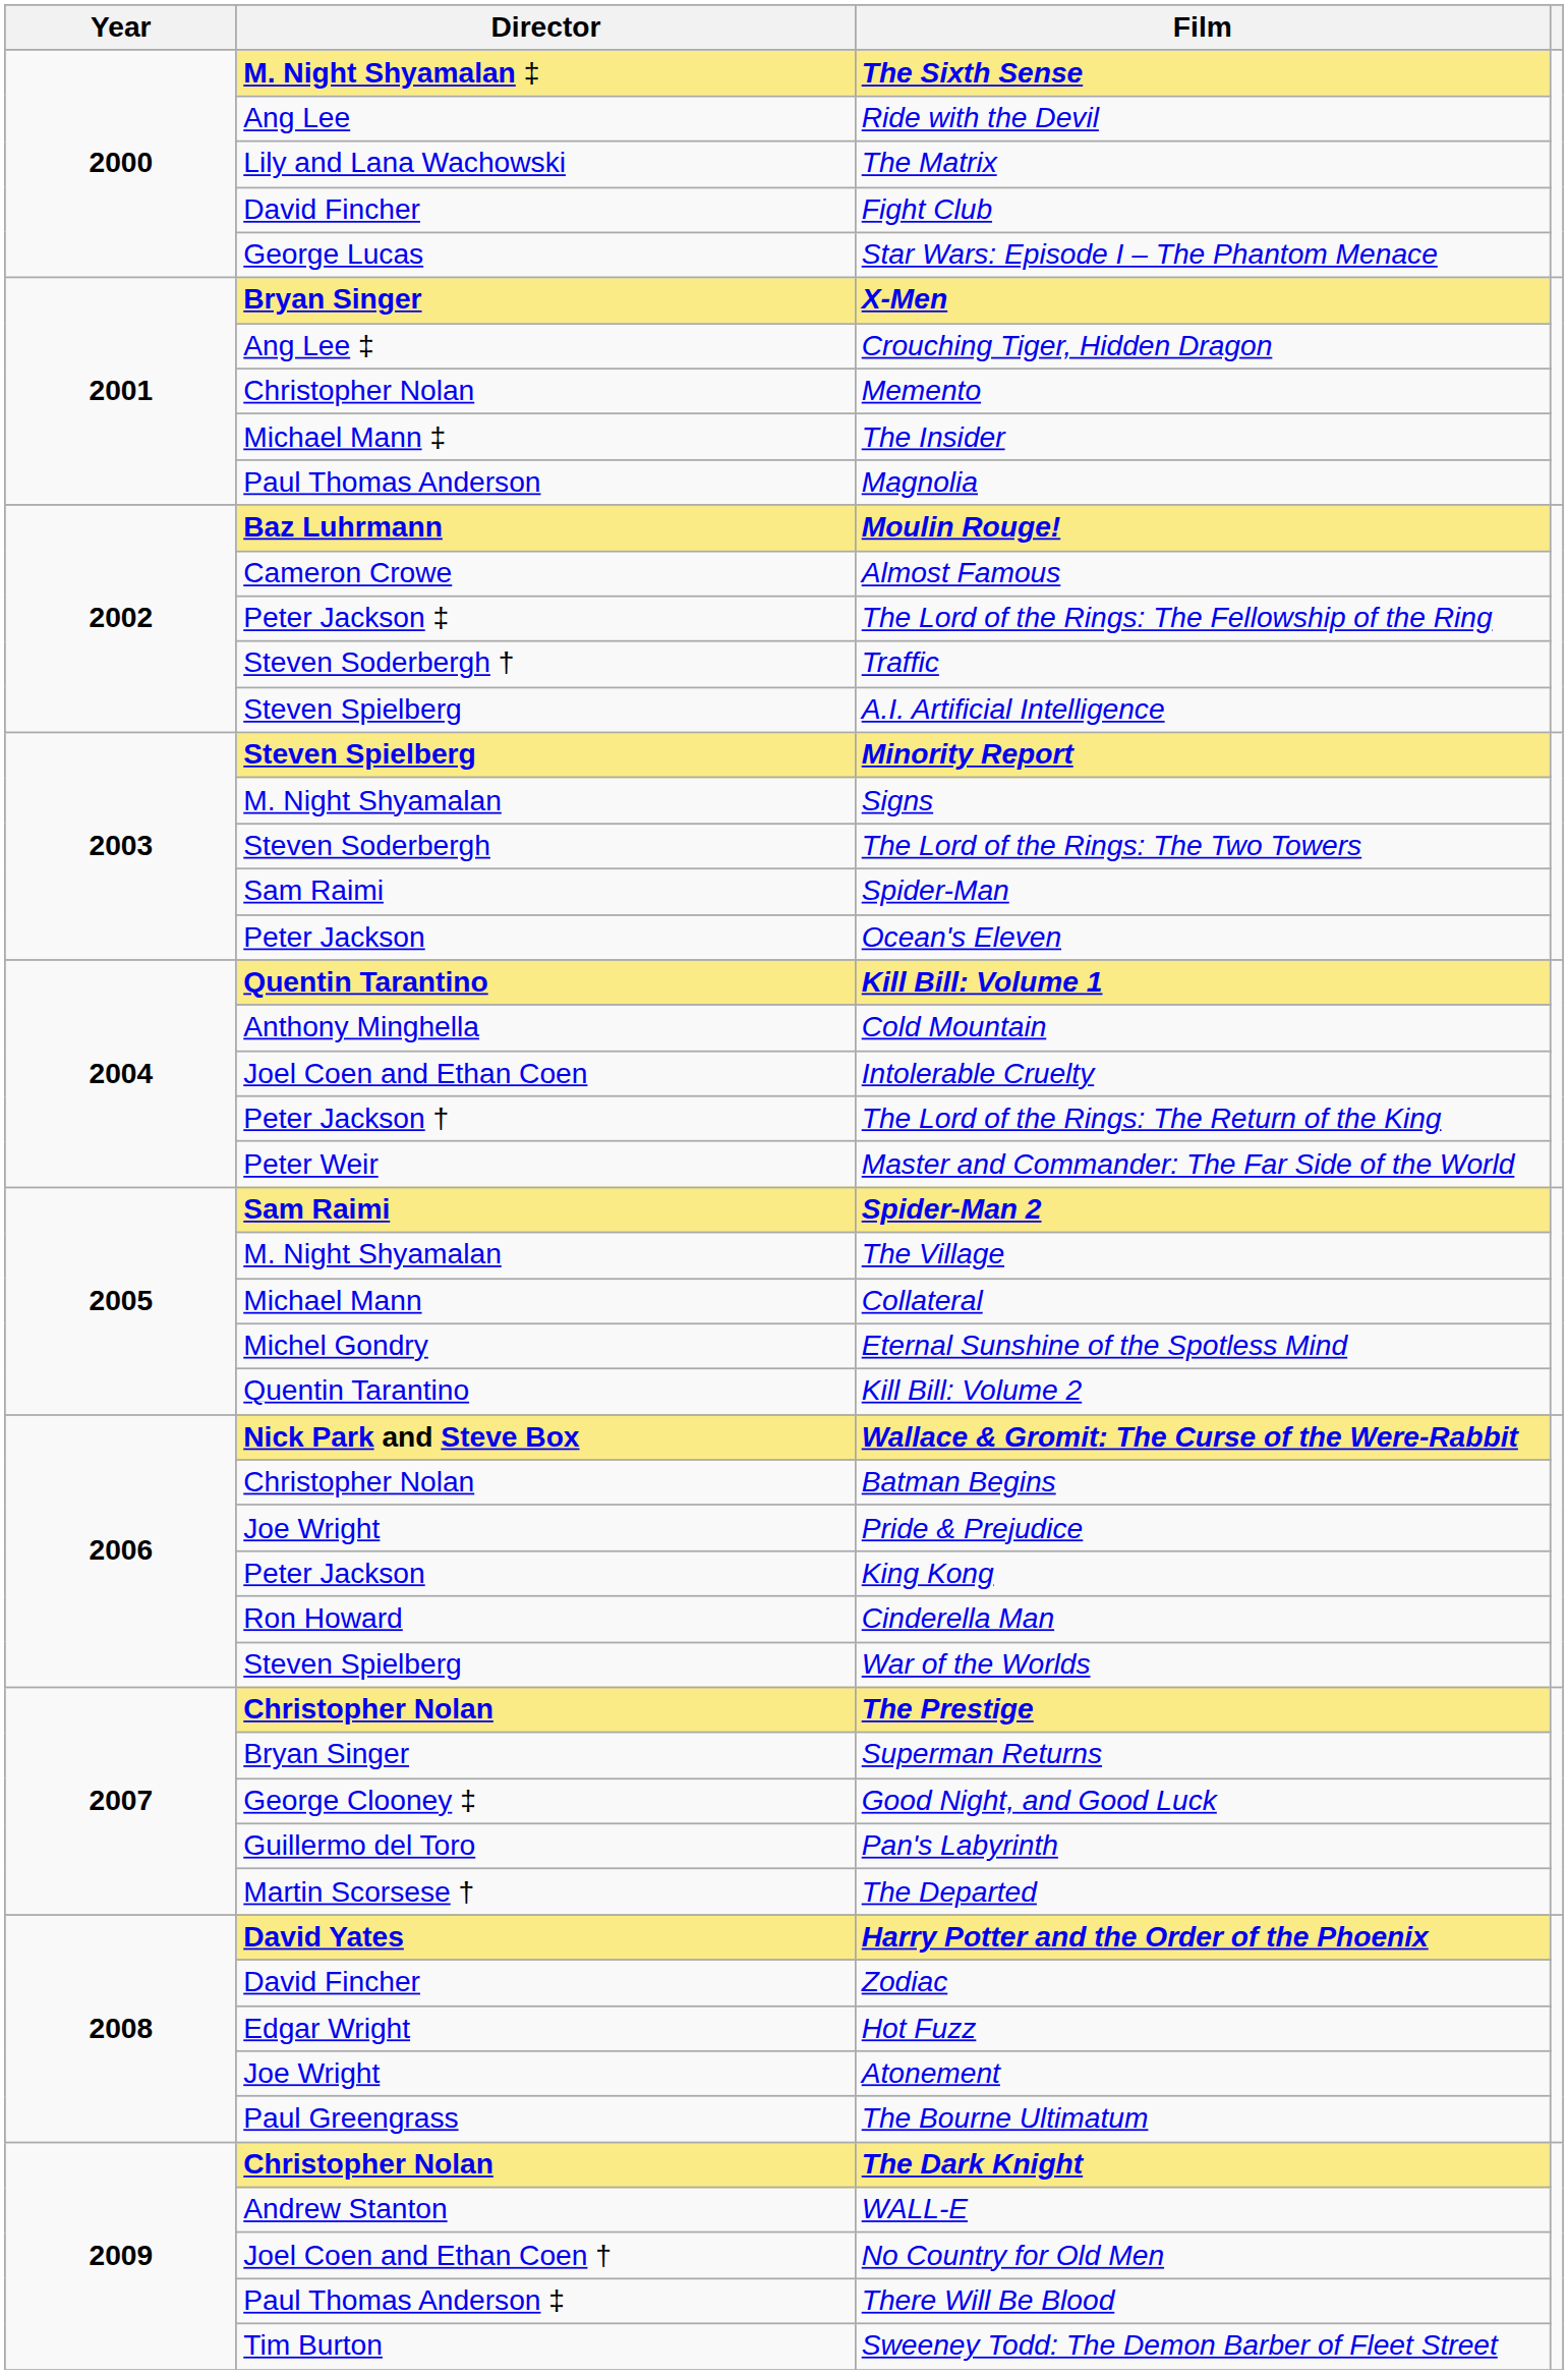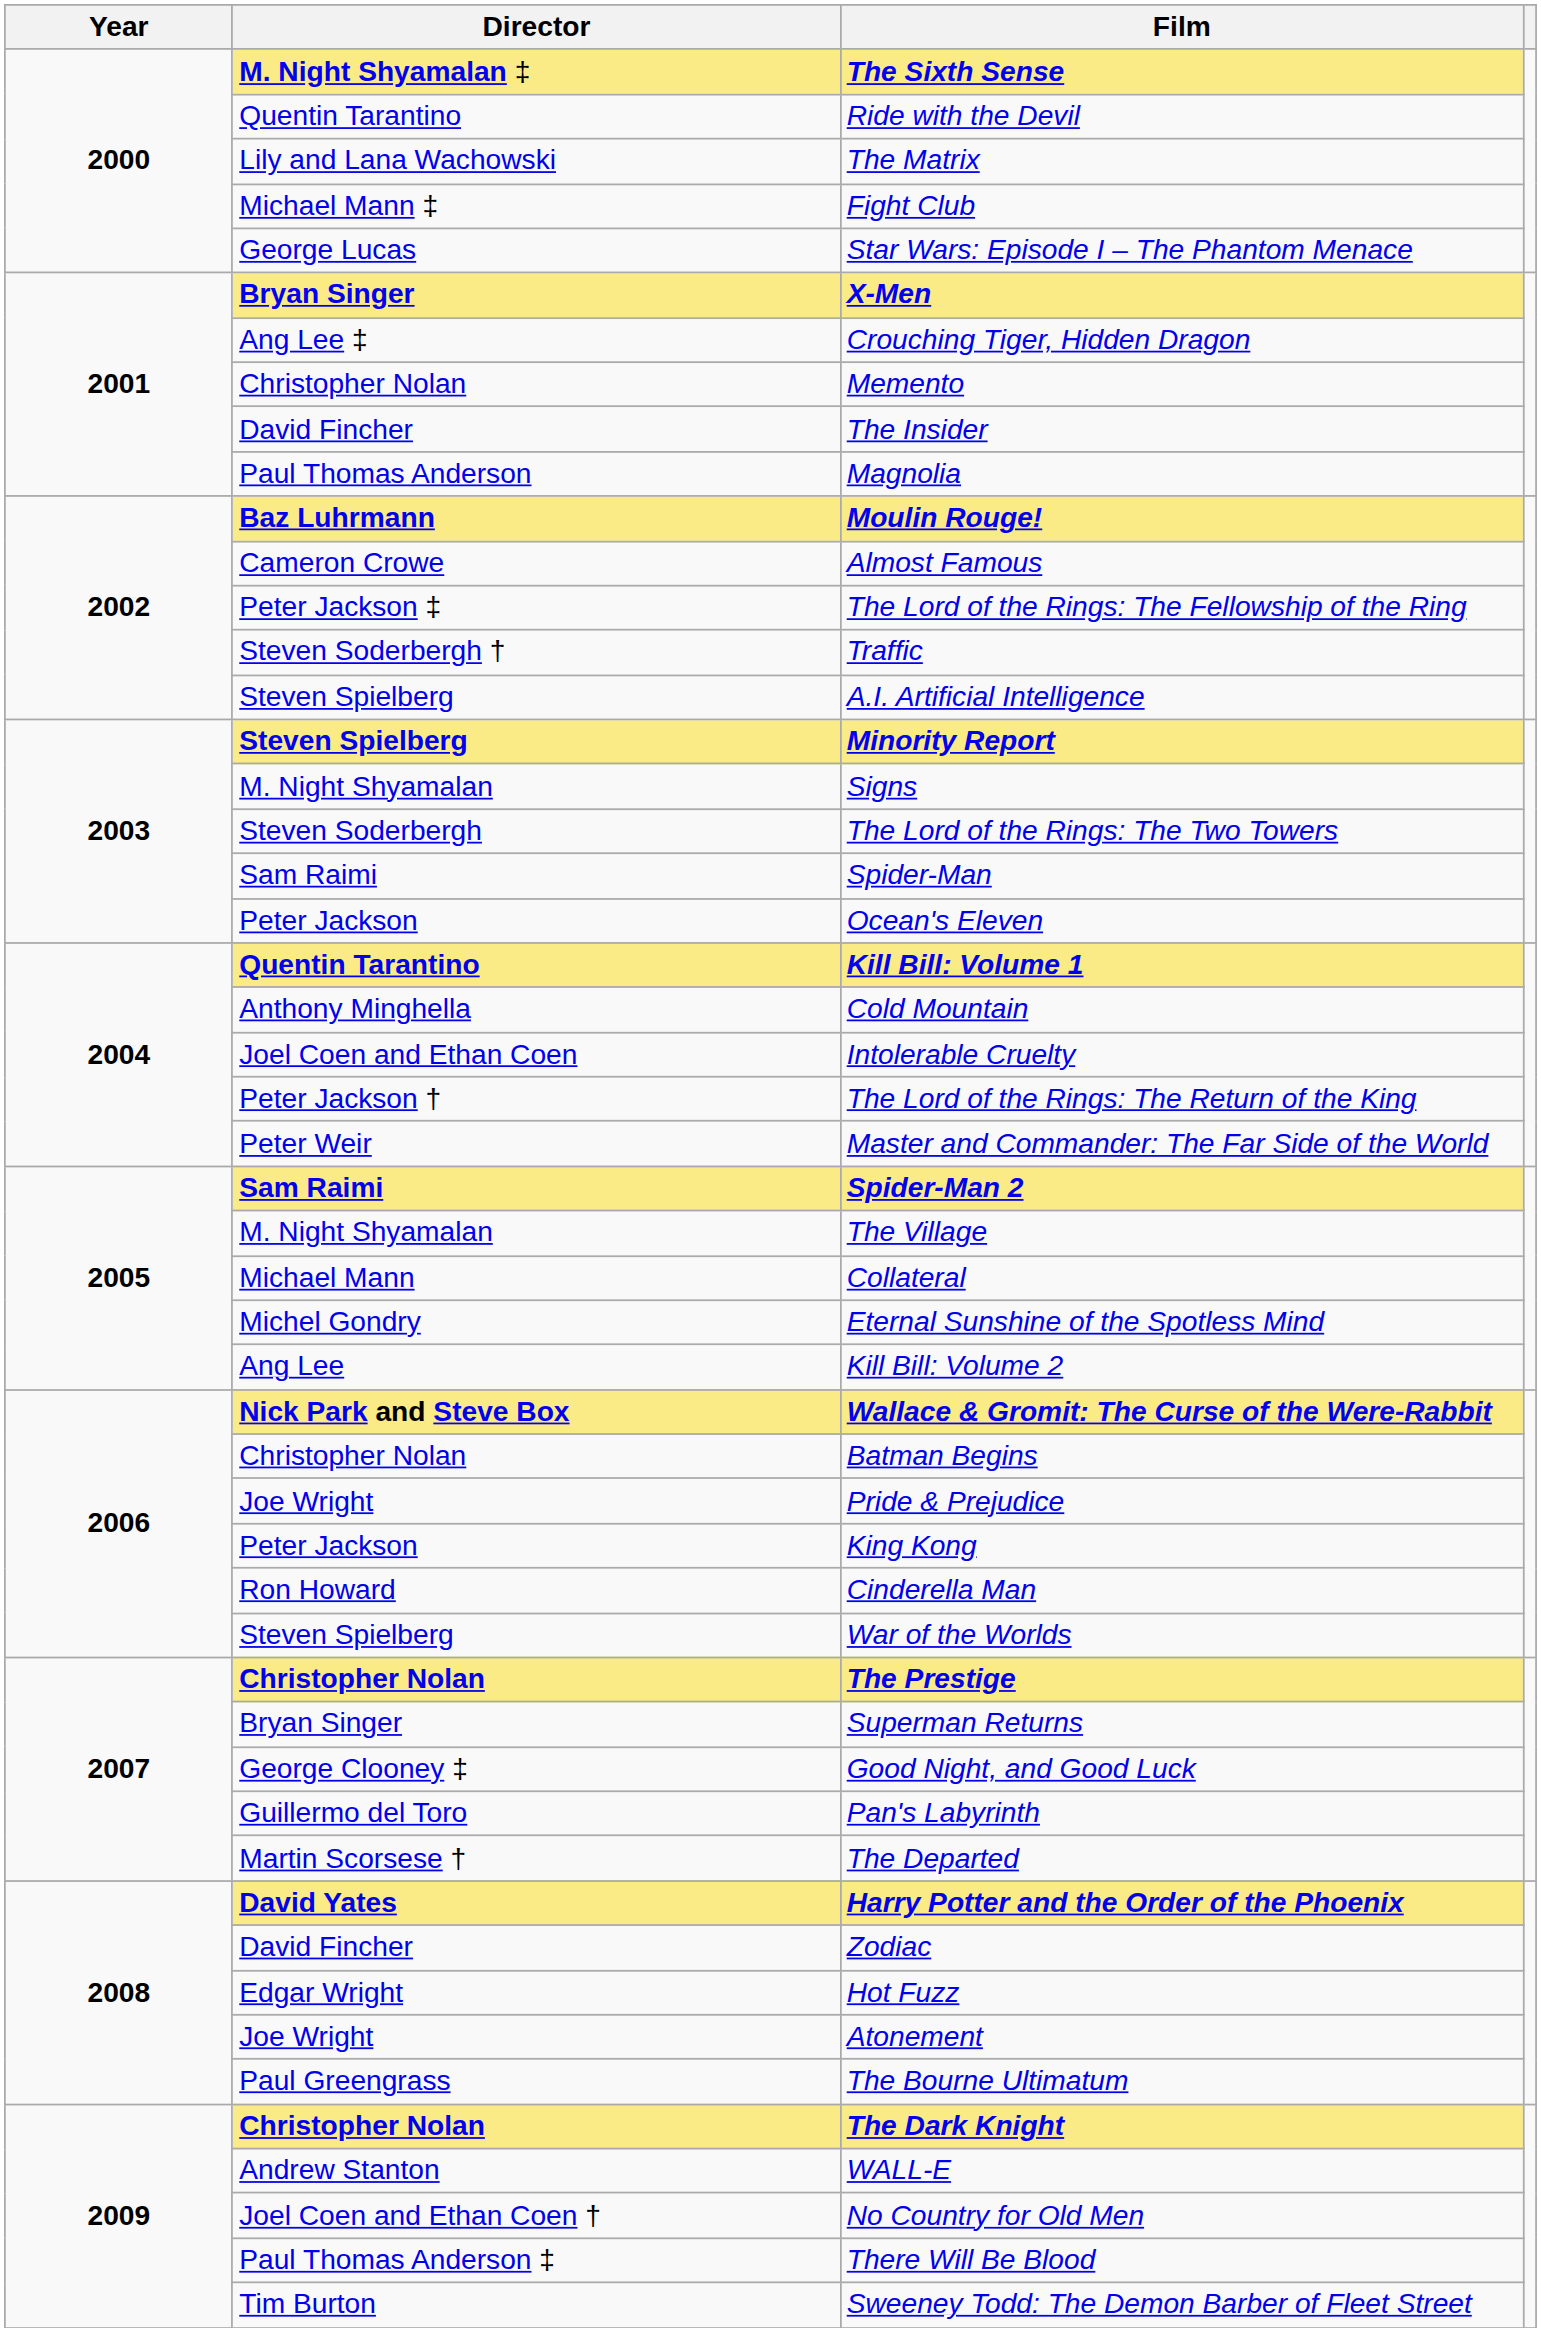 <table class="wikitable" width="55%">
 <tr>
 <th width="15%">Year</th>
 <th width="40%">Director</th>
 <th width="60%">Film</th>
 <th width="2%"></th>
 </tr>
 <tr>
 <td rowspan="5" style="text-align:center"><strong>2000<br> </strong></td>
 <td style="background:#FAEB86"><strong><a href='#'>M. Night Shyamalan</a></strong> ‡</td>
 <td style="background:#FAEB86"><strong><em><a href='#'>The Sixth Sense</a></em></strong></td>
 <td rowspan="5" style="text-align:center"></td>
 </tr>
 <tr>
-<td><a href='#'>Ang Lee</a></td>
+<td><a href='#'>Quentin Tarantino</a></td>
 <td><em><a href='#'>Ride with the Devil</a></em></td>
 </tr>
 <tr>
 <td><a href='#'>Lily and Lana Wachowski</a></td>
 <td><em><a href='#'>The Matrix</a></em></td>
 </tr>
 <tr>
-<td><a href='#'>David Fincher</a></td>
+<td><a href='#'>Michael Mann</a> ‡</td>
 <td><em><a href='#'>Fight Club</a></em></td>
 </tr>
 <tr>
 <td><a href='#'>George Lucas</a></td>
 <td><em><a href='#'>Star Wars: Episode I – The Phantom Menace</a></em></td>
 </tr>
 <tr>
 <td rowspan="5" style="text-align:center"><strong>2001<br> </strong></td>
 <td style="background:#FAEB86"><strong><a href='#'>Bryan Singer</a></strong></td>
 <td style="background:#FAEB86"><strong><em><a href='#'>X-Men</a></em></strong></td>
 <td rowspan="5" style="text-align:center"></td>
 </tr>
 <tr>
 <td><a href='#'>Ang Lee</a> ‡</td>
 <td><em><a href='#'>Crouching Tiger, Hidden Dragon</a></em></td>
 </tr>
 <tr>
 <td><a href='#'>Christopher Nolan</a></td>
 <td><em><a href='#'>Memento</a></em></td>
 </tr>
 <tr>
-<td><a href='#'>Michael Mann</a> ‡</td>
+<td><a href='#'>David Fincher</a></td>
 <td><em><a href='#'>The Insider</a></em></td>
 </tr>
 <tr>
 <td><a href='#'>Paul Thomas Anderson</a></td>
 <td><em><a href='#'>Magnolia</a></em></td>
 </tr>
 <tr>
 <td rowspan="5" style="text-align:center"><strong>2002<br> </strong></td>
 <td style="background:#FAEB86"><strong><a href='#'>Baz Luhrmann</a></strong></td>
 <td style="background:#FAEB86"><strong><em><a href='#'>Moulin Rouge!</a></em></strong></td>
 <td rowspan="5" style="text-align:center"><br></td>
 </tr>
 <tr>
 <td><a href='#'>Cameron Crowe</a></td>
 <td><em><a href='#'>Almost Famous</a></em></td>
 </tr>
 <tr>
 <td><a href='#'>Peter Jackson</a> ‡</td>
 <td><em><a href='#'>The Lord of the Rings: The Fellowship of the Ring</a></em></td>
 </tr>
 <tr>
 <td><a href='#'>Steven Soderbergh</a> †</td>
 <td><em><a href='#'>Traffic</a></em></td>
 </tr>
 <tr>
 <td><a href='#'>Steven Spielberg</a></td>
 <td><em><a href='#'>A.I. Artificial Intelligence</a></em></td>
 </tr>
 <tr>
 <td rowspan="5" style="text-align:center"><strong>2003<br> </strong></td>
 <td style="background:#FAEB86"><strong><a href='#'>Steven Spielberg</a></strong></td>
 <td style="background:#FAEB86"><strong><em><a href='#'>Minority Report</a></em></strong></td>
 <td rowspan="5" style="text-align:center"></td>
 </tr>
 <tr>
 <td><a href='#'>M. Night Shyamalan</a></td>
 <td><em><a href='#'>Signs</a></em></td>
 </tr>
 <tr>
 <td><a href='#'>Steven Soderbergh</a></td>
 <td><em><a href='#'>The Lord of the Rings: The Two Towers</a></em></td>
 </tr>
 <tr>
 <td><a href='#'>Sam Raimi</a></td>
 <td><em><a href='#'>Spider-Man</a></em></td>
 </tr>
 <tr>
 <td><a href='#'>Peter Jackson</a></td>
 <td><em><a href='#'>Ocean's Eleven</a></em></td>
 </tr>
 <tr>
 <td rowspan="5" style="text-align:center"><strong>2004<br> </strong></td>
 <td style="background:#FAEB86"><strong><a href='#'>Quentin Tarantino</a></strong></td>
 <td style="background:#FAEB86"><strong><em><a href='#'>Kill Bill: Volume 1</a></em></strong></td>
 <td rowspan="5" style="text-align:center"></td>
 </tr>
 <tr>
 <td><a href='#'>Anthony Minghella</a></td>
 <td><em><a href='#'>Cold Mountain</a></em></td>
 </tr>
 <tr>
 <td><a href='#'>Joel Coen and Ethan Coen</a></td>
 <td><em><a href='#'>Intolerable Cruelty</a></em></td>
 </tr>
 <tr>
 <td><a href='#'>Peter Jackson</a> †</td>
 <td><em><a href='#'>The Lord of the Rings: The Return of the King</a></em></td>
 </tr>
 <tr>
 <td><a href='#'>Peter Weir</a></td>
 <td><em><a href='#'>Master and Commander: The Far Side of the World</a></em></td>
 </tr>
 <tr>
 <td rowspan="5" style="text-align:center"><strong>2005<br> </strong></td>
 <td style="background:#FAEB86"><strong><a href='#'>Sam Raimi</a></strong></td>
 <td style="background:#FAEB86"><strong><em><a href='#'>Spider-Man 2</a></em></strong></td>
 <td rowspan="5" style="text-align:center"></td>
 </tr>
 <tr>
 <td><a href='#'>M. Night Shyamalan</a></td>
 <td><em><a href='#'>The Village</a></em></td>
 </tr>
 <tr>
 <td><a href='#'>Michael Mann</a></td>
 <td><em><a href='#'>Collateral</a></em></td>
 </tr>
 <tr>
 <td><a href='#'>Michel Gondry</a></td>
 <td><em><a href='#'>Eternal Sunshine of the Spotless Mind</a></em></td>
 </tr>
 <tr>
-<td><a href='#'>Quentin Tarantino</a></td>
+<td><a href='#'>Ang Lee</a></td>
 <td><em><a href='#'>Kill Bill: Volume 2</a></em></td>
 </tr>
 <tr>
 <td rowspan="6" style="text-align:center"><strong>2006<br> </strong></td>
 <td style="background:#FAEB86"><strong><a href='#'>Nick Park</a> and <a href='#'>Steve Box</a></strong></td>
 <td style="background:#FAEB86"><strong><em><a href='#'>Wallace & Gromit: The Curse of the Were-Rabbit</a></em></strong></td>
 <td rowspan="6" style="text-align:center"><br></td>
 </tr>
 <tr>
 <td><a href='#'>Christopher Nolan</a></td>
 <td><em><a href='#'>Batman Begins</a></em></td>
 </tr>
 <tr>
 <td><a href='#'>Joe Wright</a></td>
 <td><em><a href='#'>Pride & Prejudice</a></em></td>
 </tr>
 <tr>
 <td><a href='#'>Peter Jackson</a></td>
 <td><em><a href='#'>King Kong</a></em></td>
 </tr>
 <tr>
 <td><a href='#'>Ron Howard</a></td>
 <td><em><a href='#'>Cinderella Man</a></em></td>
 </tr>
 <tr>
 <td><a href='#'>Steven Spielberg</a></td>
 <td><em><a href='#'>War of the Worlds</a></em></td>
 </tr>
 <tr>
 <td rowspan="5" style="text-align:center"><strong>2007<br> </strong></td>
 <td style="background:#FAEB86"><strong><a href='#'>Christopher Nolan</a></strong></td>
 <td style="background:#FAEB86"><strong><em><a href='#'>The Prestige</a></em></strong></td>
 <td rowspan="5" style="text-align:center"></td>
 </tr>
 <tr>
 <td><a href='#'>Bryan Singer</a></td>
 <td><em><a href='#'>Superman Returns</a></em></td>
 </tr>
 <tr>
 <td><a href='#'>George Clooney</a> ‡</td>
 <td><em><a href='#'>Good Night, and Good Luck</a></em></td>
 </tr>
 <tr>
 <td><a href='#'>Guillermo del Toro</a></td>
 <td><em><a href='#'>Pan's Labyrinth</a></em></td>
 </tr>
 <tr>
 <td><a href='#'>Martin Scorsese</a> †</td>
 <td><em><a href='#'>The Departed</a></em></td>
 </tr>
 <tr>
 <td rowspan="5" style="text-align:center"><strong>2008<br> </strong></td>
 <td style="background:#FAEB86"><strong><a href='#'>David Yates</a></strong></td>
 <td style="background:#FAEB86"><strong><em><a href='#'>Harry Potter and the Order of the Phoenix</a></em></strong></td>
 <td rowspan="5" style="text-align:center"></td>
 </tr>
 <tr>
 <td><a href='#'>David Fincher</a></td>
 <td><em><a href='#'>Zodiac</a></em></td>
 </tr>
 <tr>
 <td><a href='#'>Edgar Wright</a></td>
 <td><em><a href='#'>Hot Fuzz</a></em></td>
 </tr>
 <tr>
 <td><a href='#'>Joe Wright</a></td>
 <td><em><a href='#'>Atonement</a></em></td>
 </tr>
 <tr>
 <td><a href='#'>Paul Greengrass</a></td>
 <td><em><a href='#'>The Bourne Ultimatum</a></em></td>
 </tr>
 <tr>
 <td rowspan="5" style="text-align:center"><strong>2009<br> </strong></td>
 <td style="background:#FAEB86"><strong><a href='#'>Christopher Nolan</a></strong></td>
 <td style="background:#FAEB86"><strong><em><a href='#'>The Dark Knight</a></em></strong></td>
 <td rowspan="5" style="text-align:center"></td>
 </tr>
 <tr>
 <td><a href='#'>Andrew Stanton</a></td>
 <td><em><a href='#'>WALL-E</a></em></td>
 </tr>
 <tr>
 <td><a href='#'>Joel Coen and Ethan Coen</a> †</td>
 <td><em><a href='#'>No Country for Old Men</a></em></td>
 </tr>
 <tr>
 <td><a href='#'>Paul Thomas Anderson</a> ‡</td>
 <td><em><a href='#'>There Will Be Blood</a></em></td>
 </tr>
 <tr>
 <td><a href='#'>Tim Burton</a></td>
 <td><em><a href='#'>Sweeney Todd: The Demon Barber of Fleet Street</a></em></td>
 </tr>
 </table>
